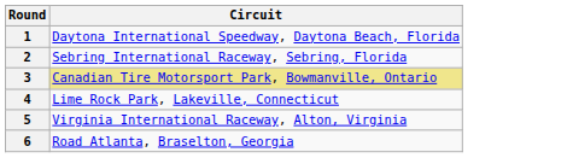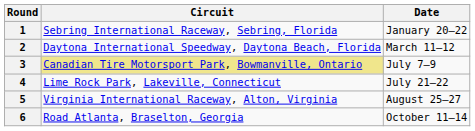 <table class="wikitable" style="font-size:85%;">
 <tr>
 <th>Round</th>
 <th>Circuit</th>
+<th>Date</th>
 </tr>
 <tr>
 <th>1</th>
-<td> <a href='#'>Daytona International Speedway</a>, <a href='#'>Daytona Beach, Florida</a></td>
+<td> <a href='#'>Sebring International Raceway</a>, <a href='#'>Sebring, Florida</a></td>
+<td>January 20–22</td>
 </tr>
 <tr>
 <th>2</th>
-<td> <a href='#'>Sebring International Raceway</a>, <a href='#'>Sebring, Florida</a></td>
+<td> <a href='#'>Daytona International Speedway</a>, <a href='#'>Daytona Beach, Florida</a></td>
+<td>March 11–12</td>
 </tr>
 <tr>
 <th>3</th>
 <td style="background: khaki;"> <a href='#'>Canadian Tire Motorsport Park</a>, <a href='#'>Bowmanville, Ontario</a></td>
+<td>July 7–9</td>
 </tr>
 <tr>
 <th>4</th>
 <td> <a href='#'>Lime Rock Park</a>, <a href='#'>Lakeville, Connecticut</a></td>
+<td>July 21–22</td>
 </tr>
 <tr>
 <th>5</th>
 <td> <a href='#'>Virginia International Raceway</a>, <a href='#'>Alton, Virginia</a></td>
+<td>August 25–27</td>
 </tr>
 <tr>
 <th>6</th>
 <td> <a href='#'>Road Atlanta</a>, <a href='#'>Braselton, Georgia</a></td>
+<td>October 11–14</td>
 </tr>
 </table>
